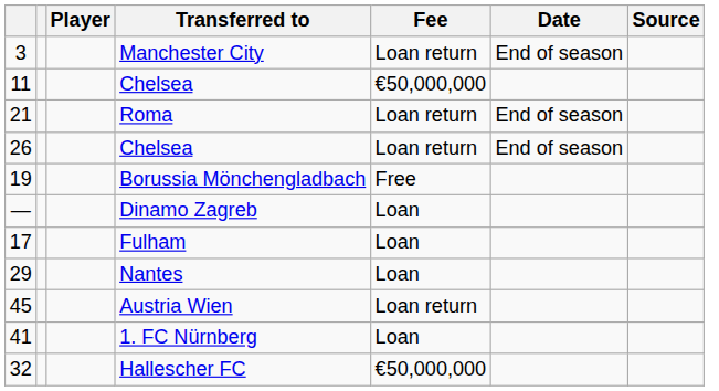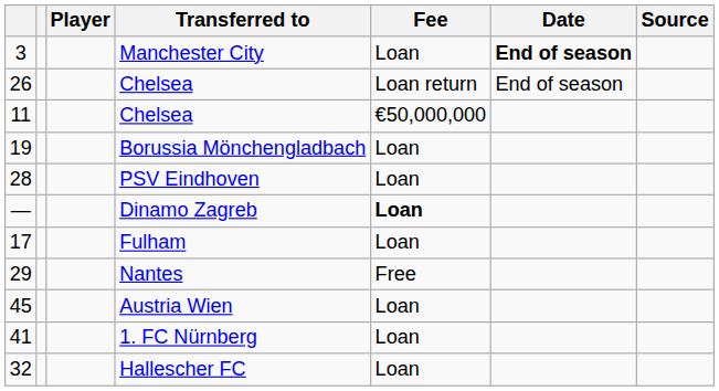 <table class="wikitable plainrowheaders sortable">
 <tr>
 <th></th>
 <th></th>
 <th scope=col>Player</th>
 <th>Transferred to</th>
 <th !scope=col; style="width: 65px;">Fee</th>
 <th scope=col>Date</th>
 <th scope=col>Source</th>
 </tr>
 <tr>
 <td align=center>3</td>
 <td align=center></td>
 <td></td>
 <td> <a href='#'>Manchester City</a></td>
+<td>Loan</td>
+<td><strong>End of season</strong></td>
+<td></td>
+</tr>
+<tr>
+<td align=center>26</td>
+<td align=center></td>
+<td></td>
+<td> <a href='#'>Chelsea</a></td>
 <td>Loan return</td>
 <td>End of season</td>
 <td></td>
 </tr>
 <tr>
 <td align=center>11</td>
 <td align=center></td>
 <td></td>
 <td> <a href='#'>Chelsea</a></td>
 <td>€50,000,000</td>
 <td></td>
 <td></td>
 </tr>
 <tr>
-<td align=center>21</td>
-<td align=center></td>
-<td></td>
-<td> <a href='#'>Roma</a></td>
-<td>Loan return</td>
-<td>End of season</td>
-<td></td>
-</tr>
-<tr>
-<td align=center>26</td>
-<td align=center></td>
-<td></td>
-<td> <a href='#'>Chelsea</a></td>
-<td>Loan return</td>
-<td>End of season</td>
-<td></td>
-</tr>
-<tr>
 <td align=center>19</td>
 <td align=center></td>
 <td></td>
 <td> <a href='#'>Borussia Mönchengladbach</a></td>
-<td>Free</td>
+<td>Loan</td>
+<td></td>
+<td></td>
+</tr>
+<tr>
+<td align=center>28</td>
+<td align=center></td>
+<td></td>
+<td> <a href='#'>PSV Eindhoven</a></td>
+<td>Loan</td>
 <td></td>
 <td></td>
 </tr>
 <tr>
 <td align=center>—</td>
 <td align=center></td>
 <td></td>
 <td> <a href='#'>Dinamo Zagreb</a></td>
-<td>Loan</td>
+<td><strong>Loan</strong></td>
 <td></td>
 <td></td>
 </tr>
 <tr>
 <td align=center>17</td>
 <td align=center></td>
 <td></td>
 <td> <a href='#'>Fulham</a></td>
 <td>Loan</td>
 <td></td>
 <td></td>
 </tr>
 <tr>
 <td align=center>29</td>
 <td align=center></td>
 <td></td>
 <td> <a href='#'>Nantes</a></td>
-<td>Loan</td>
+<td>Free</td>
 <td></td>
 <td></td>
 </tr>
 <tr>
 <td align=center>45</td>
 <td align=center></td>
 <td></td>
 <td> <a href='#'>Austria Wien</a></td>
-<td>Loan return</td>
+<td>Loan</td>
 <td></td>
 <td></td>
 </tr>
 <tr>
 <td align=center>41</td>
 <td align=center></td>
 <td></td>
 <td> <a href='#'>1. FC Nürnberg</a></td>
 <td>Loan</td>
 <td></td>
 <td></td>
 </tr>
 <tr>
 <td align=center>32</td>
 <td align=center></td>
 <td></td>
 <td> <a href='#'>Hallescher FC</a></td>
-<td>€50,000,000</td>
+<td>Loan</td>
 <td></td>
 <td></td>
 </tr>
 </table>
